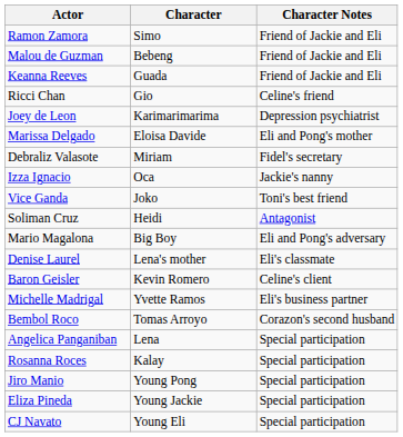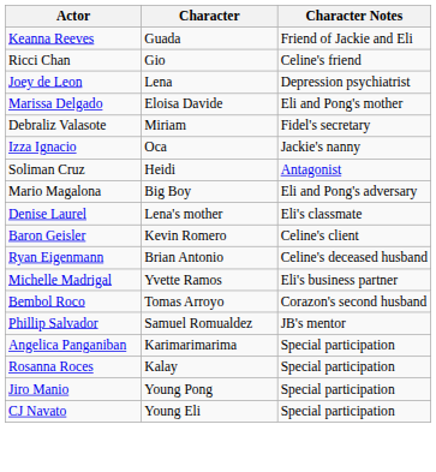 <table class="wikitable">
 <tr>
 <th width="150">Actor</th>
 <th width="150">Character</th>
 <th>Character Notes</th>
-</tr>
-<tr>
-<td><a href='#'>Ramon Zamora</a></td>
-<td>Simo</td>
-<td>Friend of Jackie and Eli</td>
-</tr>
-<tr>
-<td><a href='#'>Malou de Guzman</a></td>
-<td>Bebeng</td>
-<td>Friend of Jackie and Eli</td>
 </tr>
 <tr>
 <td><a href='#'>Keanna Reeves</a></td>
 <td>Guada</td>
 <td>Friend of Jackie and Eli</td>
 </tr>
 <tr>
 <td>Ricci Chan</td>
 <td>Gio</td>
 <td>Celine's friend</td>
 </tr>
 <tr>
 <td><a href='#'>Joey de Leon</a></td>
-<td>Karimarimarima</td>
+<td>Lena</td>
 <td>Depression psychiatrist</td>
 </tr>
 <tr>
 <td><a href='#'>Marissa Delgado</a></td>
 <td>Eloisa Davide</td>
 <td>Eli and Pong's mother</td>
 </tr>
 <tr>
 <td>Debraliz Valasote</td>
 <td>Miriam</td>
 <td>Fidel's secretary</td>
 </tr>
 <tr>
 <td><a href='#'>Izza Ignacio</a></td>
 <td>Oca</td>
 <td>Jackie's nanny</td>
-</tr>
-<tr>
-<td><a href='#'>Vice Ganda</a></td>
-<td>Joko</td>
-<td>Toni's best friend</td>
 </tr>
 <tr>
 <td>Soliman Cruz</td>
 <td>Heidi</td>
 <td><a href='#'>Antagonist</a></td>
 </tr>
 <tr>
 <td>Mario Magalona</td>
 <td>Big Boy</td>
 <td>Eli and Pong's adversary</td>
 </tr>
 <tr>
 <td><a href='#'>Denise Laurel</a></td>
 <td>Lena's mother</td>
 <td>Eli's classmate</td>
 </tr>
 <tr>
 <td><a href='#'>Baron Geisler</a></td>
 <td>Kevin Romero</td>
 <td>Celine's client</td>
 </tr>
 <tr>
+<td><a href='#'>Ryan Eigenmann</a></td>
+<td>Brian Antonio</td>
+<td>Celine's deceased husband</td>
+</tr>
+<tr>
 <td><a href='#'>Michelle Madrigal</a></td>
 <td>Yvette Ramos</td>
 <td>Eli's business partner</td>
 </tr>
 <tr>
 <td><a href='#'>Bembol Roco</a></td>
 <td>Tomas Arroyo</td>
 <td>Corazon's second husband</td>
 </tr>
 <tr>
+<td><a href='#'>Phillip Salvador</a></td>
+<td>Samuel Romualdez</td>
+<td>JB's mentor</td>
+</tr>
+<tr>
 <td><a href='#'>Angelica Panganiban</a></td>
-<td>Lena</td>
+<td>Karimarimarima</td>
 <td>Special participation</td>
 </tr>
 <tr>
 <td><a href='#'>Rosanna Roces</a></td>
 <td>Kalay</td>
 <td>Special participation</td>
 </tr>
 <tr>
 <td><a href='#'>Jiro Manio</a></td>
 <td>Young Pong</td>
 <td>Special participation</td>
 </tr>
 <tr>
-<td><a href='#'>Eliza Pineda</a></td>
-<td>Young Jackie</td>
-<td>Special participation</td>
-</tr>
-<tr>
 <td><a href='#'>CJ Navato</a></td>
 <td>Young Eli</td>
 <td>Special participation</td>
 </tr>
 </table>
